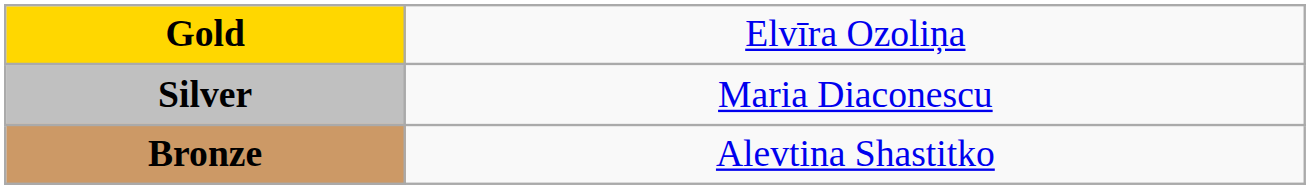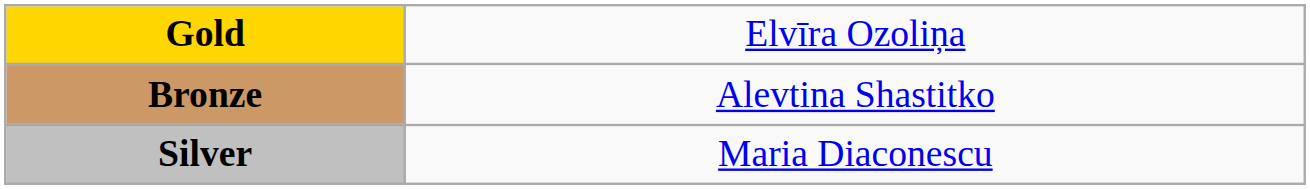 <table class="wikitable" style="text-align:center; " width="35%">
 <tr>
 <td bgcolor="gold"><strong>Gold</strong></td>
 <td><a href='#'>Elvīra Ozoliņa</a><br>  <small><em></em></small></td>
 </tr>
 <tr>
+<td bgcolor="CC9966"><strong>Bronze</strong></td>
+<td><a href='#'>Alevtina Shastitko</a><br>  <small><em></em></small></td>
+</tr>
+<tr>
 <td bgcolor="silver"><strong>Silver</strong></td>
 <td><a href='#'>Maria Diaconescu</a><br>  <small><em></em></small></td>
 </tr>
-<tr>
-<td bgcolor="CC9966"><strong>Bronze</strong></td>
-<td><a href='#'>Alevtina Shastitko</a><br>  <small><em></em></small></td>
-</tr>
 </table>
